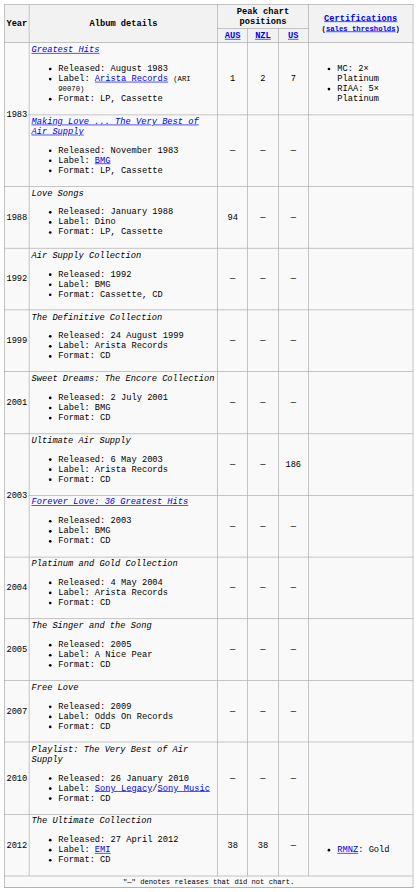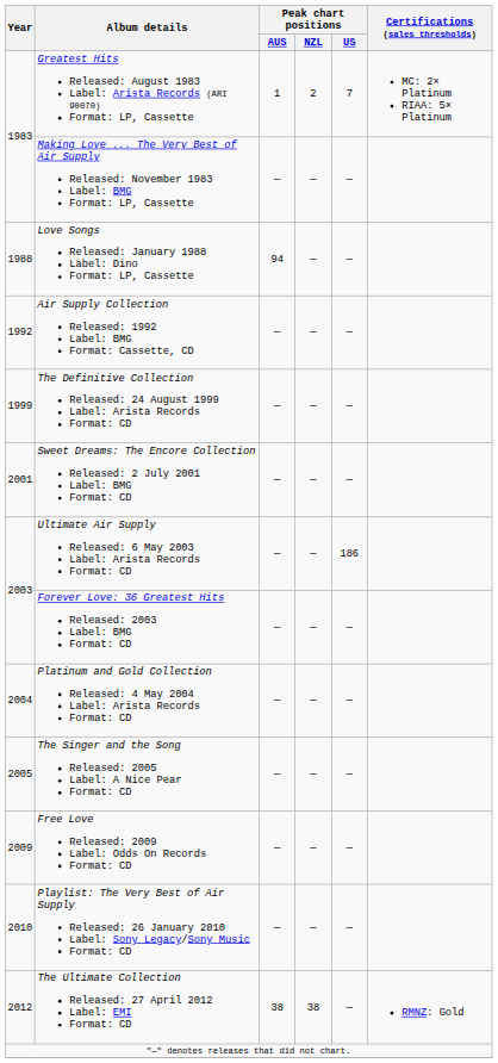 <table class="wikitable">
 <tr>
 <th rowspan="2">Year</th>
 <th rowspan="2">Album details</th>
 <th colspan="3">Peak chart positions</th>
 <th rowspan="2" width="150"><a href='#'>Certifications</a><br><small>(<a href='#'>sales thresholds</a>)</small></th>
 </tr>
 <tr>
 <th style="width:3em"><a href='#'>AUS</a><br></th>
 <th style="width:3em"><a href='#'>NZL</a><br></th>
 <th style="width:3em"><a href='#'>US</a><br></th>
 </tr>
 <tr>
 <td rowspan="2">1983</td>
 <td><em><a href='#'>Greatest Hits</a></em><br><ul><li>Released: August 1983</li><li>Label: <a href='#'>Arista Records</a> <small>(ARI 90070)</small></li><li>Format: LP, Cassette</li></ul></td>
 <td align="center">1</td>
 <td align="center">2</td>
 <td align="center">7</td>
 <td><br><ul><li>MC: 2× Platinum</li><li>RIAA: 5× Platinum</li></ul></td>
 </tr>
 <tr>
 <td><em><a href='#'>Making Love&nbsp;... The Very Best of Air Supply</a></em><br><ul><li>Released: November 1983</li><li>Label: <a href='#'>BMG</a></li><li>Format: LP, Cassette</li></ul></td>
 <td align="center">—</td>
 <td align="center">—</td>
 <td align="center">—</td>
 <td></td>
 </tr>
 <tr>
 <td>1988</td>
 <td><em>Love Songs</em><br><ul><li>Released: January 1988</li><li>Label: Dino</li><li>Format: LP, Cassette</li></ul></td>
 <td align="center">94</td>
 <td align="center">—</td>
 <td align="center">—</td>
 <td></td>
 </tr>
 <tr>
 <td>1992</td>
 <td><em>Air Supply Collection</em><br><ul><li>Released: 1992</li><li>Label: BMG</li><li>Format: Cassette, CD</li></ul></td>
 <td align="center">—</td>
 <td align="center">—</td>
 <td align="center">—</td>
 <td></td>
 </tr>
 <tr>
 <td>1999</td>
 <td><em>The Definitive Collection</em><br><ul><li>Released: 24 August 1999</li><li>Label: Arista Records</li><li>Format: CD</li></ul></td>
 <td align="center">—</td>
 <td align="center">—</td>
 <td align="center">—</td>
 <td></td>
 </tr>
 <tr>
 <td>2001</td>
 <td><em>Sweet Dreams: The Encore Collection</em><br><ul><li>Released: 2 July 2001</li><li>Label: BMG</li><li>Format: CD</li></ul></td>
 <td align="center">—</td>
 <td align="center">—</td>
 <td align="center">—</td>
 <td></td>
 </tr>
 <tr>
 <td rowspan="2">2003</td>
 <td><em>Ultimate Air Supply</em><br><ul><li>Released: 6 May 2003</li><li>Label: Arista Records</li><li>Format: CD</li></ul></td>
 <td align="center">—</td>
 <td align="center">—</td>
 <td align="center">186</td>
 <td></td>
 </tr>
 <tr>
 <td><em><a href='#'>Forever Love: 36 Greatest Hits</a></em><br><ul><li>Released: 2003</li><li>Label: BMG</li><li>Format: CD</li></ul></td>
 <td align="center">—</td>
 <td align="center">—</td>
 <td align="center">—</td>
 <td></td>
 </tr>
 <tr>
 <td>2004</td>
 <td><em>Platinum and Gold Collection</em><br><ul><li>Released: 4 May 2004</li><li>Label: Arista Records</li><li>Format: CD</li></ul></td>
 <td align="center">—</td>
 <td align="center">—</td>
 <td align="center">—</td>
 <td></td>
 </tr>
 <tr>
 <td>2005</td>
 <td><em>The Singer and the Song</em><br><ul><li>Released: 2005</li><li>Label: A Nice Pear</li><li>Format: CD</li></ul></td>
 <td align="center">—</td>
 <td align="center">—</td>
 <td align="center">—</td>
 <td></td>
 </tr>
 <tr>
-<td>2007</td>
+<td>2009</td>
 <td><em>Free Love</em><br><ul><li>Released:  2009</li><li>Label: Odds On Records</li><li>Format: CD</li></ul></td>
 <td align="center">—</td>
 <td align="center">—</td>
 <td align="center">—</td>
 <td></td>
 </tr>
 <tr>
 <td>2010</td>
 <td><em>Playlist: The Very Best of Air Supply</em><br><ul><li>Released:  26 January 2010</li><li>Label: <a href='#'>Sony Legacy</a>/<a href='#'>Sony Music</a></li><li>Format: CD</li></ul></td>
 <td align="center">—</td>
 <td align="center">—</td>
 <td align="center">—</td>
 <td></td>
 </tr>
 <tr>
 <td>2012</td>
 <td><em>The Ultimate Collection</em><br><ul><li>Released:  27 April 2012</li><li>Label: <a href='#'>EMI</a></li><li>Format: CD</li></ul></td>
 <td align="center">38</td>
 <td align="center">38<br></td>
 <td align="center">—</td>
 <td><br><ul><li><a href='#'>RMNZ</a>: Gold</li></ul></td>
 </tr>
 <tr>
 <td align="center" colspan="6" style="font-size: 8pt">"—" denotes releases that did not chart.</td>
 </tr>
 <tr>
 </tr>
 </table>
